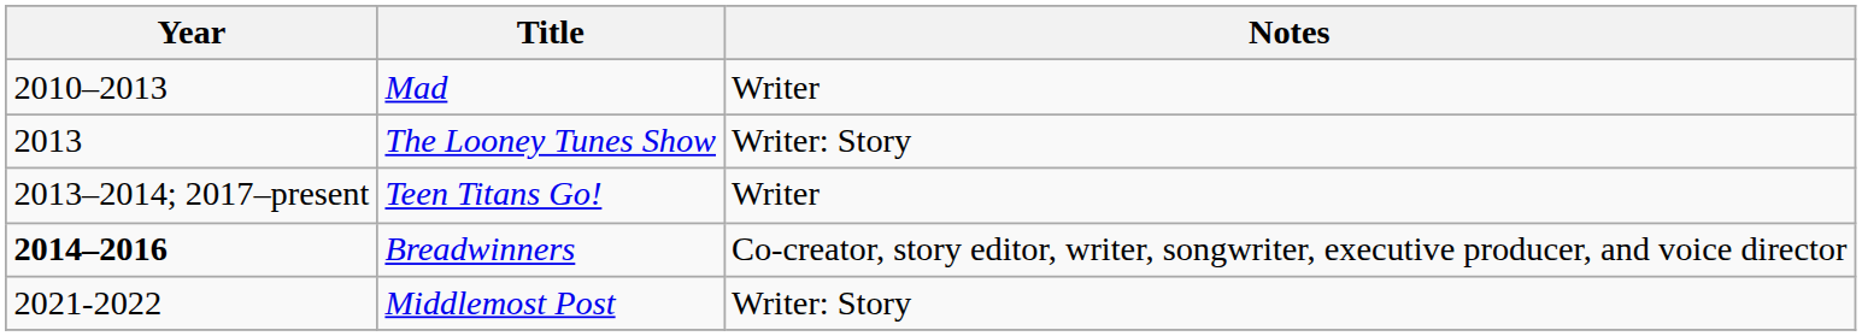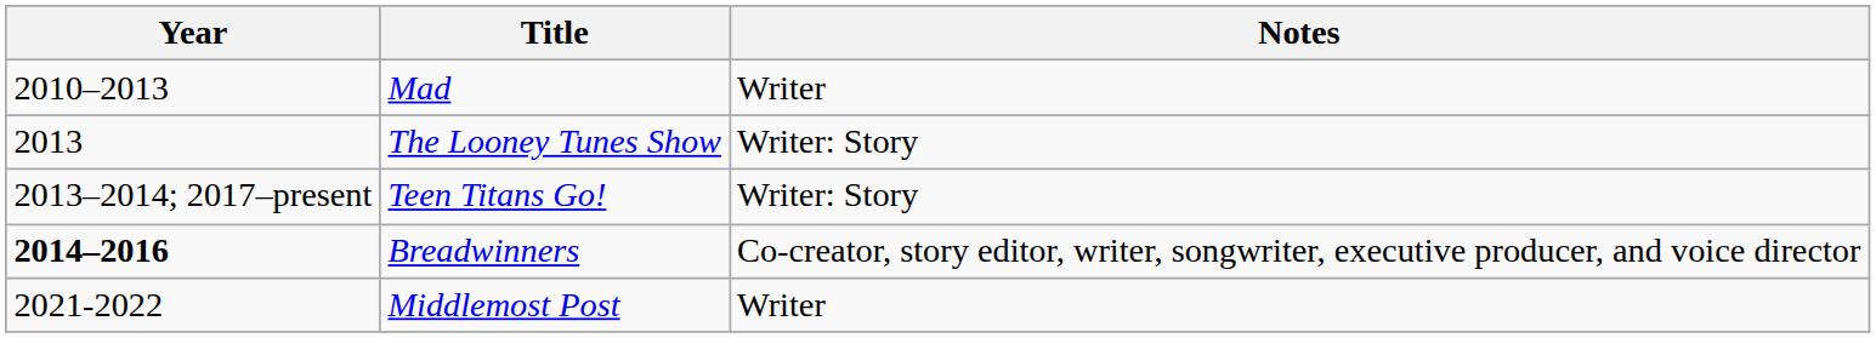 <table class="wikitable">
 <tr>
 <th>Year</th>
 <th>Title</th>
 <th>Notes</th>
 </tr>
 <tr>
 <td>2010–2013</td>
 <td><em><a href='#'>Mad</a></em></td>
 <td>Writer</td>
 </tr>
 <tr>
 <td>2013</td>
 <td><em><a href='#'>The Looney Tunes Show</a></em></td>
 <td>Writer: Story</td>
 </tr>
 <tr>
 <td>2013–2014; 2017–present</td>
 <td><em><a href='#'>Teen Titans Go!</a></em></td>
-<td>Writer</td>
+<td>Writer: Story</td>
 </tr>
 <tr>
 <td><strong>2014–2016</strong></td>
 <td><em><a href='#'>Breadwinners</a></em></td>
 <td>Co-creator, story editor, writer, songwriter, executive producer, and voice director</td>
 </tr>
 <tr>
 <td>2021-2022</td>
 <td><em><a href='#'>Middlemost Post</a></em></td>
-<td>Writer: Story</td>
+<td>Writer</td>
 </tr>
 </table>
